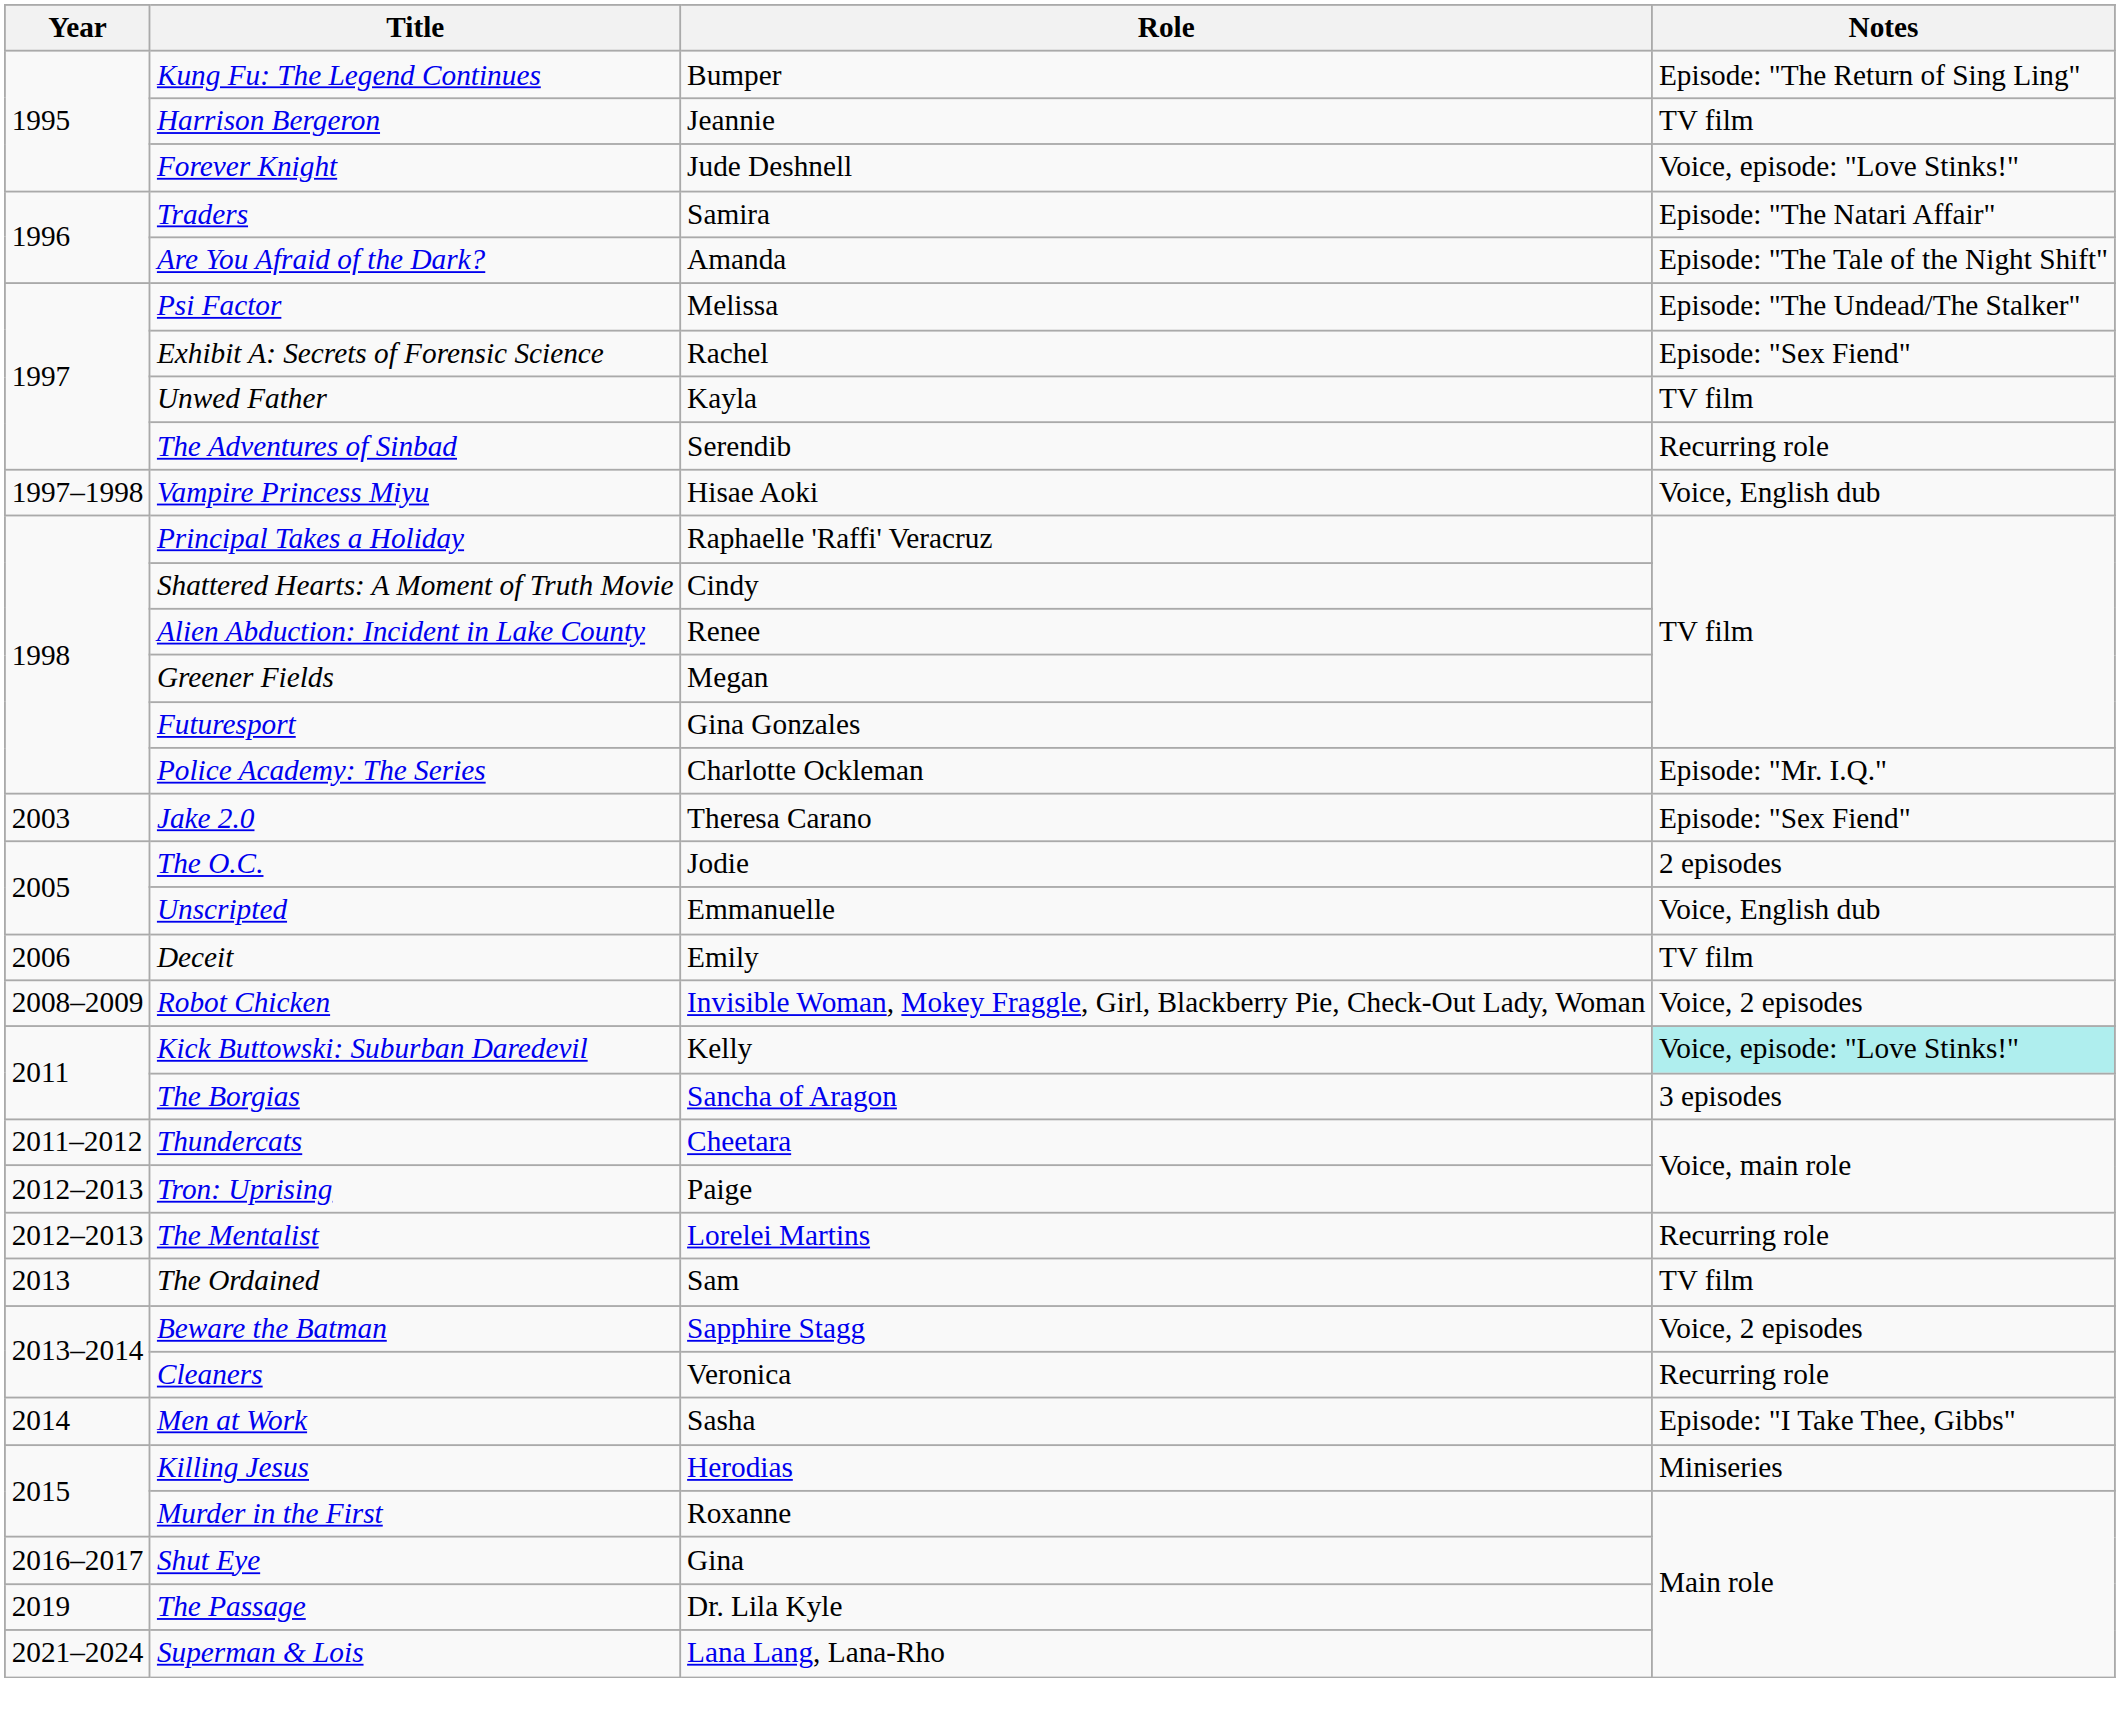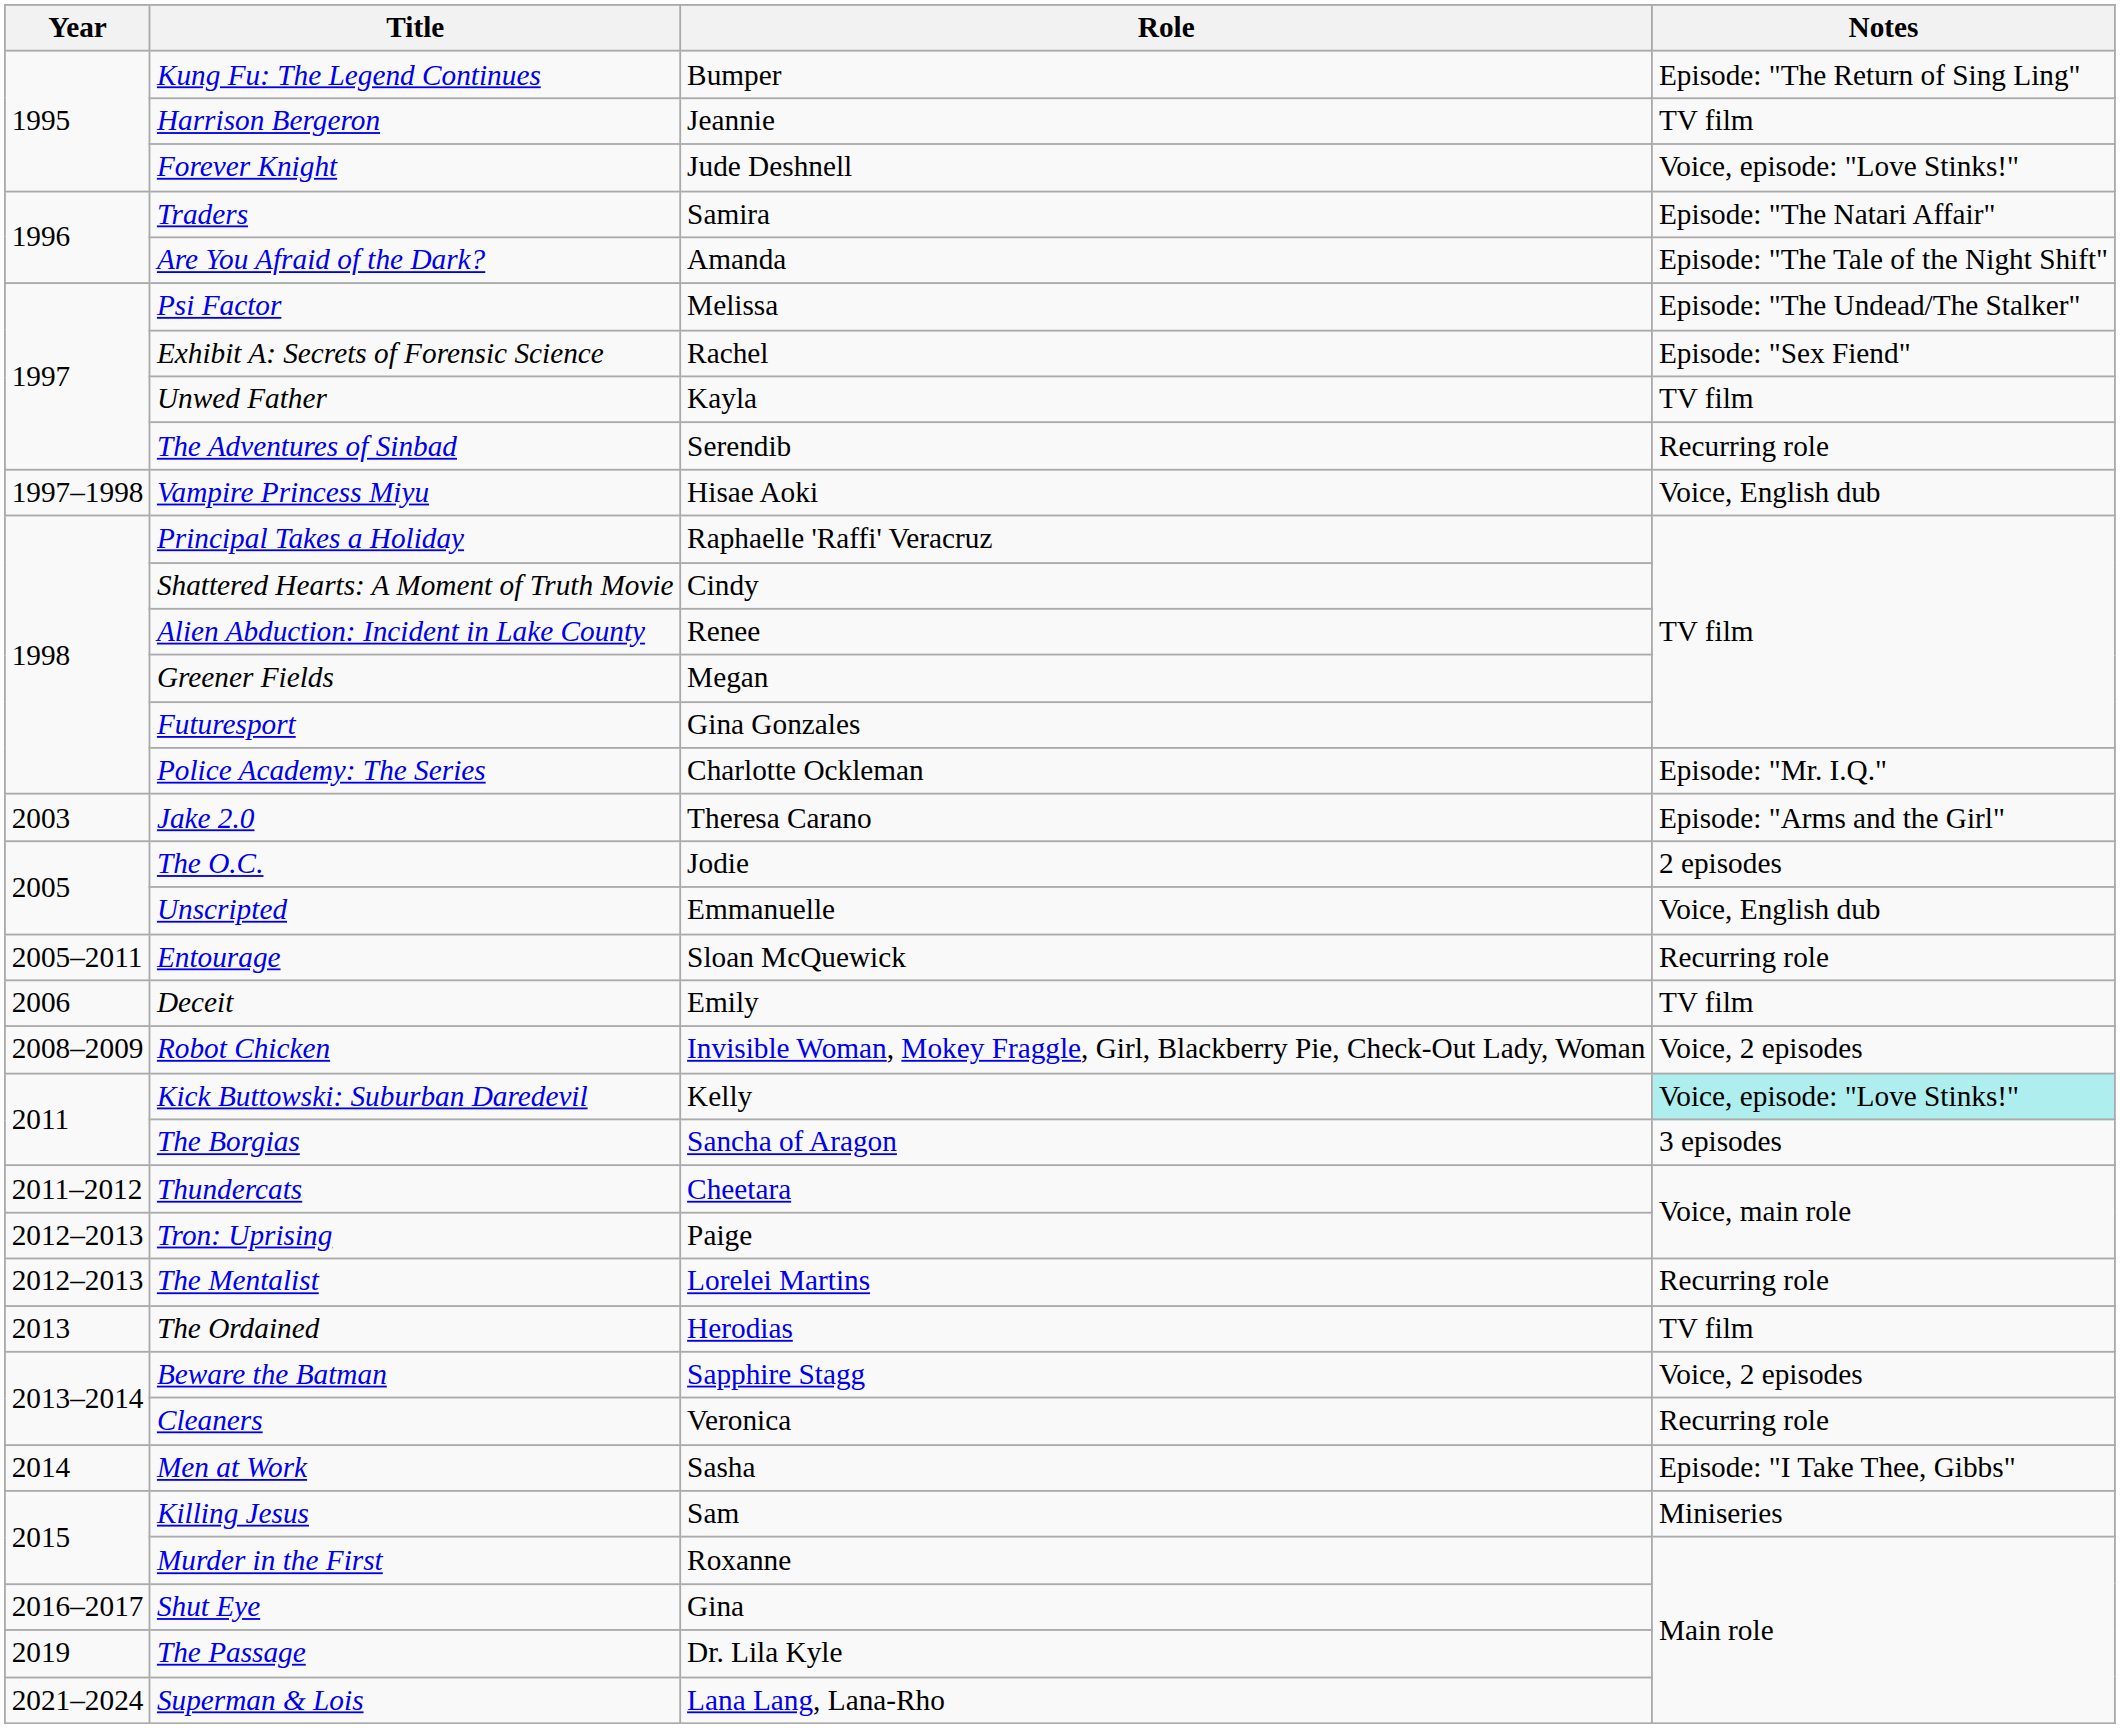 <table class="wikitable sortable">
 <tr>
 <th>Year</th>
 <th>Title</th>
 <th>Role</th>
 <th class="unsortable">Notes</th>
 </tr>
 <tr>
 <td rowspan=3>1995</td>
 <td><em><a href='#'>Kung Fu: The Legend Continues</a></em></td>
 <td>Bumper</td>
 <td>Episode: "The Return of Sing Ling"</td>
 </tr>
 <tr>
 <td><em><a href='#'>Harrison Bergeron</a></em></td>
 <td>Jeannie</td>
 <td>TV film</td>
 </tr>
 <tr>
 <td><em><a href='#'>Forever Knight</a></em></td>
 <td>Jude Deshnell</td>
 <td>Voice, episode: "Love Stinks!"</td>
 </tr>
 <tr>
 <td rowspan=2>1996</td>
 <td><em><a href='#'>Traders</a></em></td>
 <td>Samira</td>
 <td>Episode: "The Natari Affair"</td>
 </tr>
 <tr>
 <td><em><a href='#'>Are You Afraid of the Dark?</a></em></td>
 <td>Amanda</td>
 <td>Episode: "The Tale of the Night Shift"</td>
 </tr>
 <tr>
 <td rowspan=4>1997</td>
 <td><em><a href='#'>Psi Factor</a></em></td>
 <td>Melissa</td>
 <td>Episode: "The Undead/The Stalker"</td>
 </tr>
 <tr>
 <td><em>Exhibit A: Secrets of Forensic Science</em></td>
 <td>Rachel</td>
 <td>Episode: "Sex Fiend"</td>
 </tr>
 <tr>
 <td><em>Unwed Father</em></td>
 <td>Kayla</td>
 <td>TV film</td>
 </tr>
 <tr>
 <td data-sort-value="Adventures of Sinbad, The"><em><a href='#'>The Adventures of Sinbad</a></em></td>
 <td>Serendib</td>
 <td>Recurring role</td>
 </tr>
 <tr>
 <td>1997–1998</td>
 <td><em><a href='#'>Vampire Princess Miyu</a></em></td>
 <td>Hisae Aoki</td>
 <td>Voice, English dub</td>
 </tr>
 <tr>
 <td rowspan=6>1998</td>
 <td><em><a href='#'>Principal Takes a Holiday</a></em></td>
 <td>Raphaelle 'Raffi' Veracruz</td>
 <td rowspan=5>TV film</td>
 </tr>
 <tr>
 <td><em>Shattered Hearts: A Moment of Truth Movie</em></td>
 <td>Cindy</td>
 </tr>
 <tr>
 <td><em><a href='#'>Alien Abduction: Incident in Lake County</a></em></td>
 <td>Renee</td>
 </tr>
 <tr>
 <td><em>Greener Fields</em></td>
 <td>Megan</td>
 </tr>
 <tr>
 <td><em><a href='#'>Futuresport</a></em></td>
 <td>Gina Gonzales</td>
 </tr>
 <tr>
 <td><em><a href='#'>Police Academy: The Series</a></em></td>
 <td>Charlotte Ockleman</td>
 <td>Episode: "Mr. I.Q."</td>
 </tr>
 <tr>
 <td>2003</td>
 <td><em><a href='#'>Jake 2.0</a></em></td>
 <td>Theresa Carano</td>
-<td>Episode: "Sex Fiend"</td>
+<td>Episode: "Arms and the Girl"</td>
 </tr>
 <tr>
 <td rowspan=2>2005</td>
 <td data-sort-value="O.C., The"><em><a href='#'>The O.C.</a></em></td>
 <td>Jodie</td>
 <td>2 episodes</td>
 </tr>
 <tr>
 <td><em><a href='#'>Unscripted</a></em></td>
 <td>Emmanuelle</td>
 <td>Voice, English dub</td>
+</tr>
+<tr>
+<td>2005–2011</td>
+<td><em><a href='#'>Entourage</a></em></td>
+<td>Sloan McQuewick</td>
+<td>Recurring role</td>
 </tr>
 <tr>
 <td>2006</td>
 <td><em>Deceit</em></td>
 <td>Emily</td>
 <td>TV film</td>
 </tr>
 <tr>
 <td>2008–2009</td>
 <td><em><a href='#'>Robot Chicken</a></em></td>
 <td><a href='#'>Invisible Woman</a>, <a href='#'>Mokey Fraggle</a>, Girl, Blackberry Pie, Check-Out Lady, Woman</td>
 <td>Voice, 2 episodes</td>
 </tr>
 <tr>
 <td rowspan=2>2011</td>
 <td><em><a href='#'>Kick Buttowski: Suburban Daredevil</a></em></td>
 <td>Kelly</td>
 <td style="background: paleturquoise;">Voice, episode: "Love Stinks!"</td>
 </tr>
 <tr>
 <td data-sort-value="Borgias, The"><em><a href='#'>The Borgias</a></em></td>
 <td><a href='#'>Sancha of Aragon</a></td>
 <td>3 episodes</td>
 </tr>
 <tr>
 <td>2011–2012</td>
 <td><em><a href='#'>Thundercats</a></em></td>
 <td><a href='#'>Cheetara</a></td>
 <td rowspan=2>Voice, main role</td>
 </tr>
 <tr>
 <td>2012–2013</td>
 <td><em><a href='#'>Tron: Uprising</a></em></td>
 <td>Paige</td>
 </tr>
 <tr>
 <td>2012–2013</td>
 <td data-sort-value="Mentalist, The"><em><a href='#'>The Mentalist</a></em></td>
 <td><a href='#'>Lorelei Martins</a></td>
 <td>Recurring role</td>
 </tr>
 <tr>
 <td>2013</td>
 <td data-sort-value="Ordained, The"><em>The Ordained</em></td>
-<td>Sam</td>
+<td><a href='#'>Herodias</a></td>
 <td>TV film</td>
 </tr>
 <tr>
 <td rowspan=2>2013–2014</td>
 <td><em><a href='#'>Beware the Batman</a></em></td>
 <td><a href='#'>Sapphire Stagg</a></td>
 <td>Voice, 2 episodes</td>
 </tr>
 <tr>
 <td><em><a href='#'>Cleaners</a></em></td>
 <td>Veronica</td>
 <td>Recurring role</td>
 </tr>
 <tr>
 <td>2014</td>
 <td><em><a href='#'>Men at Work</a></em></td>
 <td>Sasha</td>
 <td>Episode: "I Take Thee, Gibbs"</td>
 </tr>
 <tr>
 <td rowspan=2>2015</td>
 <td><em><a href='#'>Killing Jesus</a></em></td>
-<td><a href='#'>Herodias</a></td>
+<td>Sam</td>
 <td>Miniseries</td>
 </tr>
 <tr>
 <td><em><a href='#'>Murder in the First</a></em></td>
 <td>Roxanne</td>
 <td rowspan=4>Main role</td>
 </tr>
 <tr>
 <td>2016–2017</td>
 <td><em><a href='#'>Shut Eye</a></em></td>
 <td>Gina</td>
 </tr>
 <tr>
 <td>2019</td>
 <td data-sort-value="Passage, The"><em><a href='#'>The Passage</a></em></td>
 <td>Dr. Lila Kyle</td>
 </tr>
 <tr>
 <td>2021–2024</td>
 <td><em><a href='#'>Superman & Lois</a></em></td>
 <td><a href='#'>Lana Lang</a>, Lana-Rho</td>
 </tr>
 </table>
